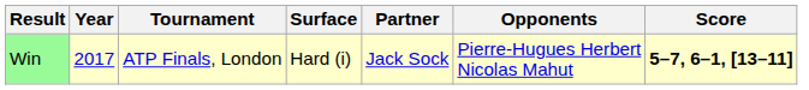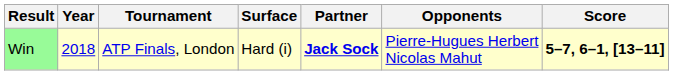 <table class="sortable wikitable">
 <tr>
 <th>Result</th>
 <th>Year</th>
 <th>Tournament</th>
 <th>Surface</th>
 <th>Partner</th>
 <th>Opponents</th>
 <th class="unsortable">Score</th>
 </tr>
 <tr bgcolor=ffffcc>
 <td bgcolor=98FB98>Win</td>
-<td><a href='#'>2017</a></td>
+<td><a href='#'>2018</a></td>
 <td><a href='#'>ATP Finals</a>, London</td>
 <td>Hard (i)</td>
-<td> <a href='#'>Jack Sock</a></td>
+<td><strong> <a href='#'>Jack Sock</a></strong></td>
 <td> <a href='#'>Pierre-Hugues Herbert</a><br> <a href='#'>Nicolas Mahut</a></td>
 <td><strong>5–7, 6–1, [13–11]</strong></td>
 </tr>
 </table>
